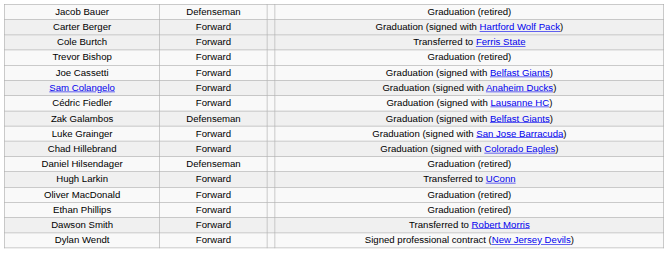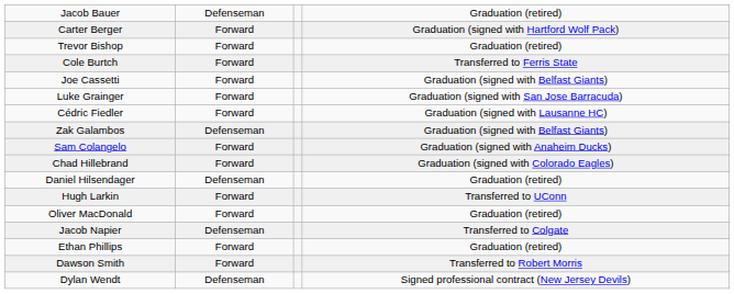 <table class="wikitable" width="1100">
 <tr align="center" bgcolor="">
 <td>Jacob Bauer</td>
 <td>Defenseman</td>
 <td></td>
 <td>Graduation (retired)</td>
 </tr>
 <tr align="center" bgcolor="f0f0f0">
 <td>Carter Berger</td>
 <td>Forward</td>
 <td></td>
 <td>Graduation (signed with <a href='#'>Hartford Wolf Pack</a>)</td>
 </tr>
+<tr align="center" bgcolor="">
+<td>Trevor Bishop</td>
+<td>Forward</td>
+<td></td>
+<td>Graduation (retired)</td>
+</tr>
 <tr align="center" bgcolor="f0f0f0">
 <td>Cole Burtch</td>
 <td>Forward</td>
 <td></td>
 <td>Transferred to <a href='#'>Ferris State</a></td>
 </tr>
 <tr align="center" bgcolor="">
-<td>Trevor Bishop</td>
-<td>Forward</td>
-<td></td>
-<td>Graduation (retired)</td>
-</tr>
-<tr align="center" bgcolor="">
 <td>Joe Cassetti</td>
 <td>Forward</td>
 <td></td>
 <td>Graduation (signed with <a href='#'>Belfast Giants</a>)</td>
 </tr>
-<tr align="center" bgcolor="f0f0f0">
-<td><a href='#'>Sam Colangelo</a></td>
+<tr align="center" bgcolor="">
+<td>Luke Grainger</td>
 <td>Forward</td>
 <td></td>
-<td>Graduation (signed with <a href='#'>Anaheim Ducks</a>)</td>
+<td>Graduation (signed with <a href='#'>San Jose Barracuda</a>)</td>
 </tr>
 <tr align="center" bgcolor="">
 <td>Cédric Fiedler</td>
 <td>Forward</td>
 <td></td>
 <td>Graduation (signed with <a href='#'>Lausanne HC</a>)</td>
 </tr>
 <tr align="center" bgcolor="f0f0f0">
 <td>Zak Galambos</td>
 <td>Defenseman</td>
 <td></td>
 <td>Graduation (signed with <a href='#'>Belfast Giants</a>)</td>
 </tr>
-<tr align="center" bgcolor="">
-<td>Luke Grainger</td>
+<tr align="center" bgcolor="f0f0f0">
+<td><a href='#'>Sam Colangelo</a></td>
 <td>Forward</td>
 <td></td>
-<td>Graduation (signed with <a href='#'>San Jose Barracuda</a>)</td>
+<td>Graduation (signed with <a href='#'>Anaheim Ducks</a>)</td>
 </tr>
 <tr align="center" bgcolor="f0f0f0">
 <td>Chad Hillebrand</td>
 <td>Forward</td>
 <td></td>
 <td>Graduation (signed with <a href='#'>Colorado Eagles</a>)</td>
 </tr>
 <tr align="center" bgcolor="">
 <td>Daniel Hilsendager</td>
 <td>Defenseman</td>
 <td></td>
 <td>Graduation (retired)</td>
 </tr>
 <tr align="center" bgcolor="f0f0f0">
 <td>Hugh Larkin</td>
 <td>Forward</td>
 <td></td>
 <td>Transferred to <a href='#'>UConn</a></td>
 </tr>
 <tr align="center" bgcolor="">
 <td>Oliver MacDonald</td>
 <td>Forward</td>
 <td></td>
 <td>Graduation (retired)</td>
 </tr>
+<tr align="center" bgcolor="f0f0f0">
+<td>Jacob Napier</td>
+<td>Defenseman</td>
+<td></td>
+<td>Transferred to <a href='#'>Colgate</a></td>
+</tr>
 <tr align="center" bgcolor="">
 <td>Ethan Phillips</td>
 <td>Forward</td>
 <td></td>
 <td>Graduation (retired)</td>
 </tr>
 <tr align="center" bgcolor="f0f0f0">
 <td>Dawson Smith</td>
 <td>Forward</td>
 <td></td>
 <td>Transferred to <a href='#'>Robert Morris</a></td>
 </tr>
 <tr align="center" bgcolor="">
 <td>Dylan Wendt</td>
-<td>Forward</td>
+<td>Defenseman</td>
 <td></td>
 <td>Signed professional contract (<a href='#'>New Jersey Devils</a>)</td>
 </tr>
 </table>
